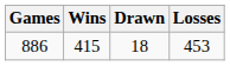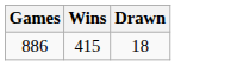 <table class="wikitable" style="text-align:center;">
 <tr>
 <th>Games</th>
 <th>Wins</th>
 <th>Drawn</th>
-<th>Losses</th>
 </tr>
 <tr>
 <td>886</td>
 <td>415</td>
 <td>18</td>
-<td>453</td>
 </tr>
 </table>
